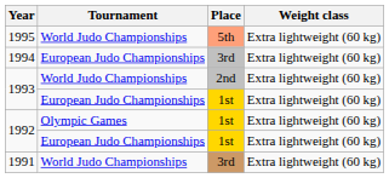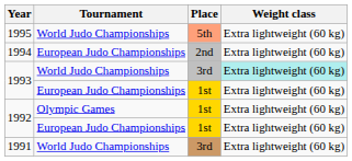 <table class=wikitable>
 <tr>
 <th>Year</th>
 <th>Tournament</th>
 <th>Place</th>
 <th>Weight class</th>
 </tr>
 <tr>
 <td>1995</td>
 <td><a href='#'>World Judo Championships</a></td>
 <td align="center" style="background: lightsalmon;">5th</td>
 <td>Extra lightweight (60 kg)</td>
 </tr>
 <tr>
 <td>1994</td>
 <td><a href='#'>European Judo Championships</a></td>
-<td bgcolor="silver" align="center">3rd</td>
+<td bgcolor="silver" align="center">2nd</td>
 <td>Extra lightweight (60 kg)</td>
 </tr>
 <tr>
 <td rowspan=2>1993</td>
 <td><a href='#'>World Judo Championships</a></td>
-<td bgcolor="silver" align="center">2nd</td>
-<td>Extra lightweight (60 kg)</td>
+<td bgcolor="silver" align="center">3rd</td>
+<td style="background: paleturquoise;">Extra lightweight (60 kg)</td>
 </tr>
 <tr>
 <td><a href='#'>European Judo Championships</a></td>
 <td bgcolor="gold" align="center">1st</td>
 <td>Extra lightweight (60 kg)</td>
 </tr>
 <tr>
 <td rowspan=2>1992</td>
 <td><a href='#'>Olympic Games</a></td>
 <td bgcolor="gold" align="center">1st</td>
 <td>Extra lightweight (60 kg)</td>
 </tr>
 <tr>
 <td><a href='#'>European Judo Championships</a></td>
 <td bgcolor="gold" align="center">1st</td>
 <td>Extra lightweight (60 kg)</td>
 </tr>
 <tr>
 <td>1991</td>
 <td><a href='#'>World Judo Championships</a></td>
 <td bgcolor="cc9966" align="center">3rd</td>
 <td>Extra lightweight (60 kg)</td>
 </tr>
 </table>
